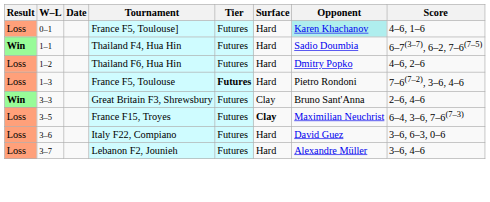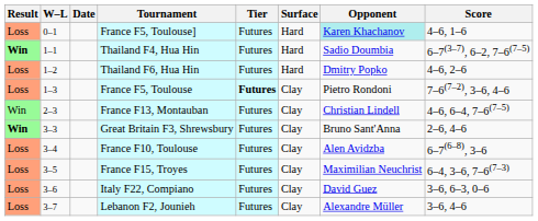 <table class="sortable wikitable">
 <tr>
 <th>Result</th>
 <th class="unsortable">W–L</th>
 <th>Date</th>
 <th>Tournament</th>
 <th>Tier</th>
 <th>Surface</th>
 <th>Opponent</th>
 <th class="unsortable">Score</th>
 </tr>
 <tr>
 <td style="background:#ffa07a;">Loss</td>
 <td><small>0–1</small></td>
 <td></td>
 <td style="background:#cffcff;">France F5, Toulouse]</td>
 <td style="background:#cffcff;">Futures</td>
 <td>Hard</td>
 <td style="background: paleturquoise;"> <a href='#'>Karen Khachanov</a></td>
 <td>4–6, 1–6</td>
 </tr>
 <tr>
 <td style="background:#98fb98;"><strong>Win</strong></td>
 <td><small>1–1</small></td>
 <td></td>
 <td style="background:#cffcff;">Thailand F4, Hua Hin</td>
 <td style="background:#cffcff;">Futures</td>
 <td>Hard</td>
 <td> <a href='#'>Sadio Doumbia</a></td>
 <td>6–7<sup>(3–7)</sup>, 6–2, 7–6<sup>(7–5)</sup></td>
 </tr>
 <tr>
 <td style="background:#ffa07a;">Loss</td>
 <td><small>1–2</small></td>
 <td></td>
 <td style="background:#cffcff;">Thailand F6, Hua Hin</td>
 <td style="background:#cffcff;">Futures</td>
 <td>Hard</td>
 <td> <a href='#'>Dmitry Popko</a></td>
 <td>4–6, 2–6</td>
 </tr>
 <tr>
 <td style="background:#ffa07a;">Loss</td>
 <td><small>1–3</small></td>
 <td></td>
 <td style="background:#cffcff;">France F5, Toulouse</td>
 <td style="background:#cffcff;"><strong>Futures</strong></td>
-<td>Hard</td>
+<td>Clay</td>
 <td> Pietro Rondoni</td>
 <td>7–6<sup>(7–2)</sup>, 3–6, 4–6</td>
+</tr>
+<tr>
+<td style="background:#98fb98;">Win</td>
+<td><small>2–3</small></td>
+<td></td>
+<td style="background:#cffcff;">France F13, Montauban</td>
+<td style="background:#cffcff;">Futures</td>
+<td>Clay</td>
+<td> <a href='#'>Christian Lindell</a></td>
+<td>4–6, 6–4, 7–6<sup>(7–5)</sup></td>
 </tr>
 <tr>
 <td style="background:#98fb98;"><strong>Win</strong></td>
 <td><small>3–3</small></td>
 <td></td>
 <td style="background:#cffcff;">Great Britain F3, Shrewsbury</td>
 <td style="background:#cffcff;">Futures</td>
 <td>Clay</td>
 <td> Bruno Sant'Anna</td>
 <td>2–6, 4–6</td>
 </tr>
 <tr>
 <td style="background:#ffa07a;">Loss</td>
+<td><small>3–4</small></td>
+<td></td>
+<td style="background:#cffcff;">France F10, Toulouse</td>
+<td style="background:#cffcff;">Futures</td>
+<td>Clay</td>
+<td> <a href='#'>Alen Avidzba</a></td>
+<td>6–7<sup>(6–8)</sup>, 3–6</td>
+</tr>
+<tr>
+<td style="background:#ffa07a;">Loss</td>
 <td><small>3–5</small></td>
 <td></td>
 <td style="background:#cffcff;">France F15, Troyes</td>
 <td style="background:#cffcff;">Futures</td>
-<td><strong>Clay</strong></td>
+<td>Clay</td>
 <td> <a href='#'>Maximilian Neuchrist</a></td>
 <td>6–4, 3–6, 7–6<sup>(7–3)</sup></td>
 </tr>
 <tr>
 <td style="background:#ffa07a;">Loss</td>
 <td><small>3–6</small></td>
 <td></td>
 <td style="background:#cffcff;">Italy F22, Compiano</td>
 <td style="background:#cffcff;">Futures</td>
-<td>Hard</td>
+<td>Clay</td>
 <td> <a href='#'>David Guez</a></td>
 <td>3–6, 6–3, 0–6</td>
 </tr>
 <tr>
 <td style="background:#ffa07a;">Loss</td>
 <td><small>3–7</small></td>
 <td></td>
 <td style="background:#cffcff;">Lebanon F2, Jounieh</td>
 <td style="background:#cffcff;">Futures</td>
-<td>Hard</td>
+<td>Clay</td>
 <td> <a href='#'>Alexandre Müller</a></td>
 <td>3–6, 4–6</td>
 </tr>
 </table>
